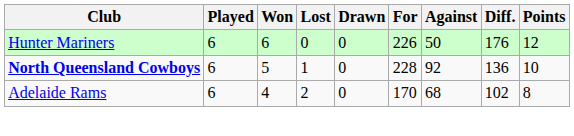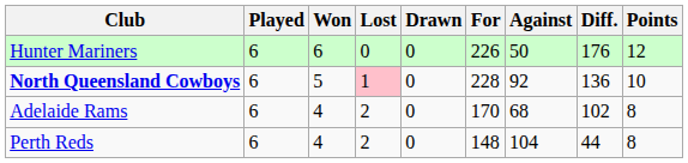 <table class="wikitable">
 <tr style="background:#bdb76b;">
 <th>Club</th>
 <th>Played</th>
 <th>Won</th>
 <th>Lost</th>
 <th>Drawn</th>
 <th>For</th>
 <th>Against</th>
 <th>Diff.</th>
 <th>Points</th>
 </tr>
 <tr style="background:#cfc;">
 <td> <a href='#'>Hunter Mariners</a></td>
 <td>6</td>
 <td>6</td>
 <td>0</td>
 <td>0</td>
 <td>226</td>
 <td>50</td>
 <td>176</td>
 <td>12</td>
 </tr>
 <tr>
 <td> <strong><a href='#'>North Queensland Cowboys</a></strong></td>
 <td>6</td>
 <td>5</td>
-<td>1</td>
+<td style="background: pink;">1</td>
 <td>0</td>
 <td>228</td>
 <td>92</td>
 <td>136</td>
 <td>10</td>
 </tr>
 <tr>
 <td> <a href='#'>Adelaide Rams</a></td>
 <td>6</td>
 <td>4</td>
 <td>2</td>
 <td>0</td>
 <td>170</td>
 <td>68</td>
 <td>102</td>
 <td>8</td>
 </tr>
+<tr>
+<td> <a href='#'>Perth Reds</a></td>
+<td>6</td>
+<td>4</td>
+<td>2</td>
+<td>0</td>
+<td>148</td>
+<td>104</td>
+<td>44</td>
+<td>8</td>
+</tr>
 </table>
